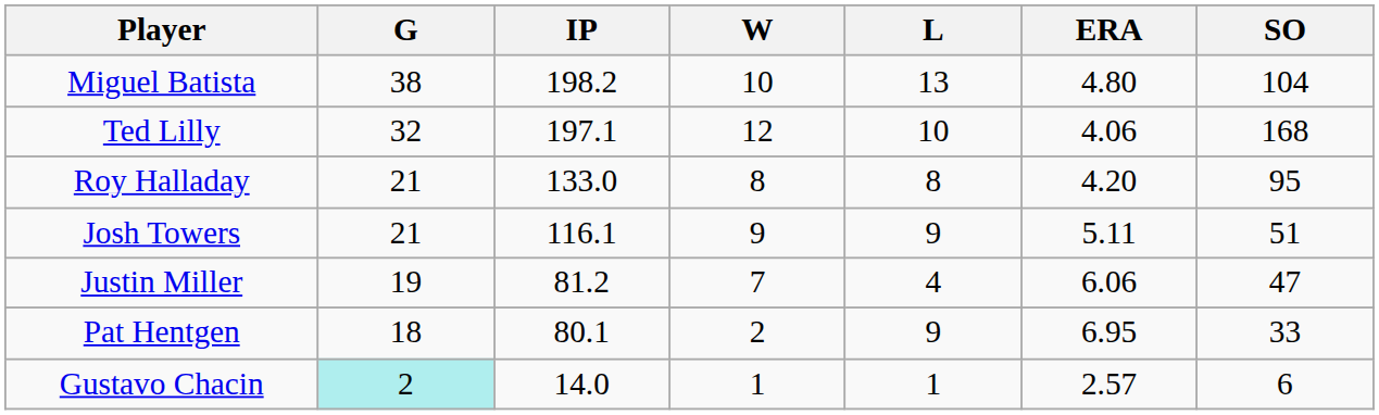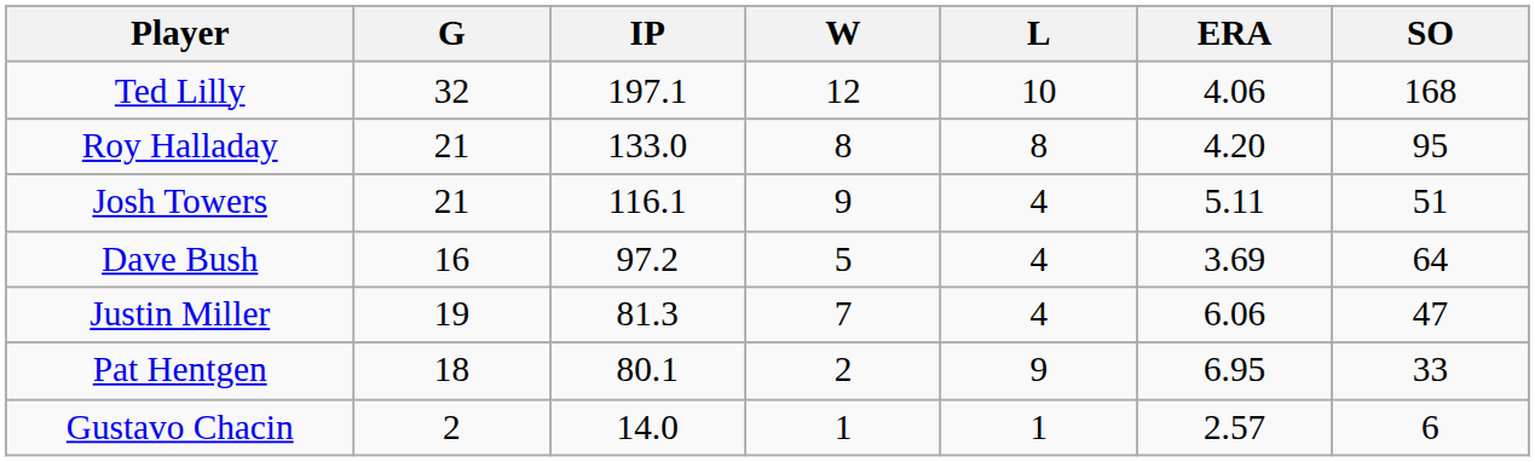 <table class="wikitable sortable">
 <tr>
 <th bgcolor="#DDDDFF" width="16%">Player</th>
 <th bgcolor="#DDDDFF" width="9%">G</th>
 <th bgcolor="#DDDDFF" width="9%">IP</th>
 <th bgcolor="#DDDDFF" width="9%">W</th>
 <th bgcolor="#DDDDFF" width="9%">L</th>
 <th bgcolor="#DDDDFF" width="9%">ERA</th>
 <th bgcolor="#DDDDFF" width="9%">SO</th>
-</tr>
-<tr align="center">
-<td><a href='#'>Miguel Batista</a></td>
-<td>38</td>
-<td>198.2</td>
-<td>10</td>
-<td>13</td>
-<td>4.80</td>
-<td>104</td>
 </tr>
 <tr align=center>
 <td><a href='#'>Ted Lilly</a></td>
 <td>32</td>
 <td>197.1</td>
 <td>12</td>
 <td>10</td>
 <td>4.06</td>
 <td>168</td>
 </tr>
 <tr align=center>
 <td><a href='#'>Roy Halladay</a></td>
 <td>21</td>
 <td>133.0</td>
 <td>8</td>
 <td>8</td>
 <td>4.20</td>
 <td>95</td>
 </tr>
 <tr align=center>
 <td><a href='#'>Josh Towers</a></td>
 <td>21</td>
 <td>116.1</td>
 <td>9</td>
-<td>9</td>
+<td>4</td>
 <td>5.11</td>
 <td>51</td>
 </tr>
 <tr align=center>
+<td><a href='#'>Dave Bush</a></td>
+<td>16</td>
+<td>97.2</td>
+<td>5</td>
+<td>4</td>
+<td>3.69</td>
+<td>64</td>
+</tr>
+<tr align=center>
 <td><a href='#'>Justin Miller</a></td>
 <td>19</td>
-<td>81.2</td>
+<td>81.3</td>
 <td>7</td>
 <td>4</td>
 <td>6.06</td>
 <td>47</td>
 </tr>
 <tr align=center>
 <td><a href='#'>Pat Hentgen</a></td>
 <td>18</td>
 <td>80.1</td>
 <td>2</td>
 <td>9</td>
 <td>6.95</td>
 <td>33</td>
 </tr>
 <tr align=center>
 <td><a href='#'>Gustavo Chacin</a></td>
-<td style="background: paleturquoise;">2</td>
+<td>2</td>
 <td>14.0</td>
 <td>1</td>
 <td>1</td>
 <td>2.57</td>
 <td>6</td>
 </tr>
 </table>
